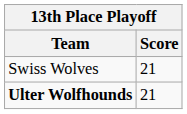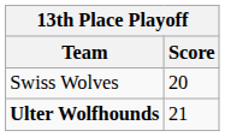 <table class="wikitable">
 <tr>
 <th colspan="2">13th Place Playoff</th>
 </tr>
 <tr>
 <th>Team</th>
 <th>Score</th>
 </tr>
 <tr>
 <td>Swiss Wolves</td>
-<td>21</td>
+<td>20</td>
 </tr>
 <tr>
 <td><strong>Ulter Wolfhounds</strong></td>
 <td>21</td>
 </tr>
 </table>
